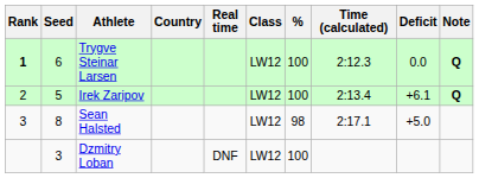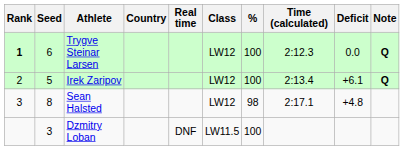 <table class="wikitable sortable" style="text-align:center">
 <tr>
 <th>Rank</th>
 <th>Seed</th>
 <th>Athlete</th>
 <th>Country</th>
 <th>Real time</th>
 <th>Class</th>
 <th>%</th>
 <th>Time (calculated)</th>
 <th>Deficit</th>
 <th>Note</th>
 </tr>
 <tr bgcolor=ccffcc>
 <td><strong>1</strong></td>
 <td>6</td>
 <td align=left><a href='#'>Trygve Steinar Larsen</a></td>
 <td align=left></td>
 <td></td>
 <td>LW12</td>
 <td>100</td>
 <td>2:12.3</td>
 <td>0.0</td>
 <td><strong>Q</strong></td>
 </tr>
 <tr bgcolor=ccffcc>
 <td>2</td>
 <td>5</td>
 <td align=left><a href='#'>Irek Zaripov</a></td>
 <td align=left></td>
 <td></td>
 <td>LW12</td>
 <td>100</td>
 <td>2:13.4</td>
 <td>+6.1</td>
 <td><strong>Q</strong></td>
 </tr>
 <tr>
 <td>3</td>
 <td>8</td>
 <td align=left><a href='#'>Sean Halsted</a></td>
 <td align=left></td>
 <td></td>
 <td>LW12</td>
 <td>98</td>
 <td>2:17.1</td>
-<td>+5.0</td>
+<td>+4.8</td>
 <td></td>
 </tr>
 <tr>
 <td></td>
 <td>3</td>
 <td align=left><a href='#'>Dzmitry Loban</a></td>
 <td align=left></td>
 <td>DNF</td>
-<td>LW12</td>
+<td>LW11.5</td>
 <td>100</td>
 <td></td>
 <td></td>
 <td></td>
 </tr>
 </table>
